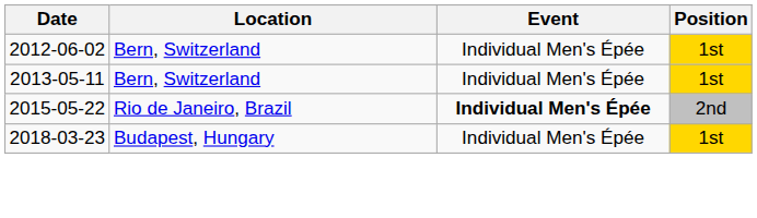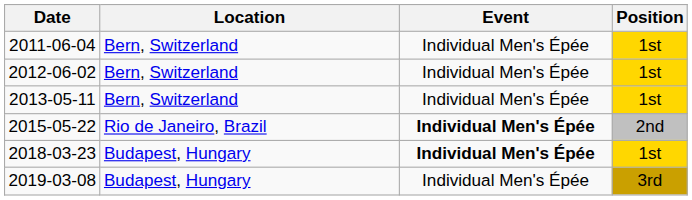 <table class="wikitable" style="text-align:center;">
 <tr>
 <th>Date</th>
 <th style="width:17em">Location</th>
 <th style="width:12em">Event</th>
 <th>Position</th>
+</tr>
+<tr>
+<td>2011-06-04</td>
+<td rowspan="1" align="left"> <a href='#'>Bern</a>, <a href='#'>Switzerland</a></td>
+<td>Individual Men's Épée</td>
+<td bgcolor="gold">1st</td>
 </tr>
 <tr>
 <td>2012-06-02</td>
 <td rowspan="1" align="left"> <a href='#'>Bern</a>, <a href='#'>Switzerland</a></td>
 <td>Individual Men's Épée</td>
 <td bgcolor="gold">1st</td>
 </tr>
 <tr>
 <td>2013-05-11</td>
 <td rowspan="1" align="left"> <a href='#'>Bern</a>, <a href='#'>Switzerland</a></td>
 <td>Individual Men's Épée</td>
 <td bgcolor="gold">1st</td>
 </tr>
 <tr>
 <td>2015-05-22</td>
 <td rowspan="1" align="left"> <a href='#'>Rio de Janeiro</a>, <a href='#'>Brazil</a></td>
 <td><strong>Individual Men's Épée</strong></td>
 <td bgcolor="silver">2nd</td>
 </tr>
 <tr>
 <td rowspan="1">2018-03-23</td>
 <td rowspan="1" align="left"> <a href='#'>Budapest</a>, <a href='#'>Hungary</a></td>
-<td>Individual Men's Épée</td>
+<td><strong>Individual Men's Épée</strong></td>
 <td bgcolor="gold">1st</td>
 </tr>
+<tr>
+<td>2019-03-08</td>
+<td rowspan="1" align="left"> <a href='#'>Budapest</a>, <a href='#'>Hungary</a></td>
+<td>Individual Men's Épée</td>
+<td bgcolor="caramel">3rd</td>
+</tr>
 </table>
